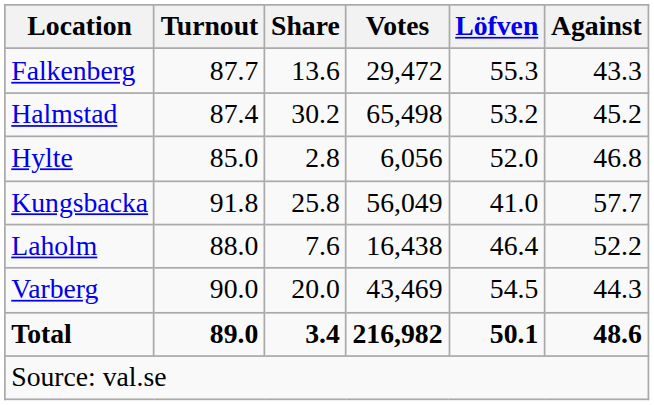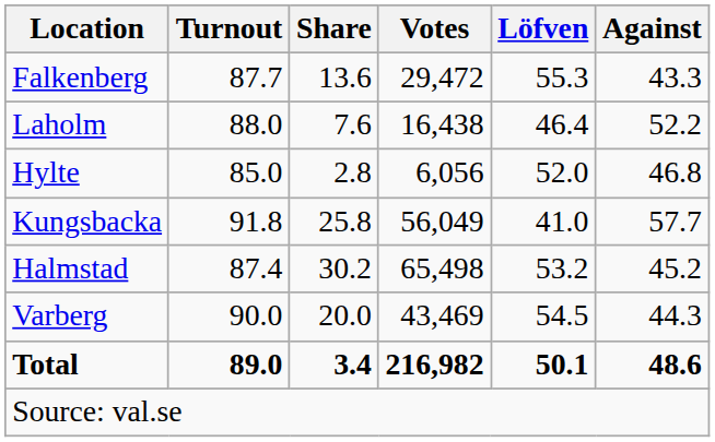 <table class="wikitable sortable" style=text-align:right>
 <tr>
 <th>Location</th>
 <th>Turnout</th>
 <th>Share</th>
 <th>Votes</th>
 <th><a href='#'>Löfven</a></th>
 <th>Against</th>
 </tr>
 <tr>
 <td align=left><a href='#'>Falkenberg</a></td>
 <td>87.7</td>
 <td>13.6</td>
 <td>29,472</td>
 <td>55.3</td>
 <td>43.3</td>
 </tr>
 <tr>
-<td align=left><a href='#'>Halmstad</a></td>
-<td>87.4</td>
-<td>30.2</td>
-<td>65,498</td>
-<td>53.2</td>
-<td>45.2</td>
+<td align=left><a href='#'>Laholm</a></td>
+<td>88.0</td>
+<td>7.6</td>
+<td>16,438</td>
+<td>46.4</td>
+<td>52.2</td>
 </tr>
 <tr>
 <td align=left><a href='#'>Hylte</a></td>
 <td>85.0</td>
 <td>2.8</td>
 <td>6,056</td>
 <td>52.0</td>
 <td>46.8</td>
 </tr>
 <tr>
 <td align=left><a href='#'>Kungsbacka</a></td>
 <td>91.8</td>
 <td>25.8</td>
 <td>56,049</td>
 <td>41.0</td>
 <td>57.7</td>
 </tr>
 <tr>
-<td align=left><a href='#'>Laholm</a></td>
-<td>88.0</td>
-<td>7.6</td>
-<td>16,438</td>
-<td>46.4</td>
-<td>52.2</td>
+<td align=left><a href='#'>Halmstad</a></td>
+<td>87.4</td>
+<td>30.2</td>
+<td>65,498</td>
+<td>53.2</td>
+<td>45.2</td>
 </tr>
 <tr>
 <td align=left><a href='#'>Varberg</a></td>
 <td>90.0</td>
 <td>20.0</td>
 <td>43,469</td>
 <td>54.5</td>
 <td>44.3</td>
 </tr>
 <tr>
 <td align=left><strong>Total</strong></td>
 <td><strong>89.0</strong></td>
 <td><strong>3.4</strong></td>
 <td><strong>216,982</strong></td>
 <td><strong>50.1</strong></td>
 <td><strong>48.6</strong></td>
 </tr>
 <tr>
 <td align=left colspan=6>Source: val.se</td>
 </tr>
 </table>
